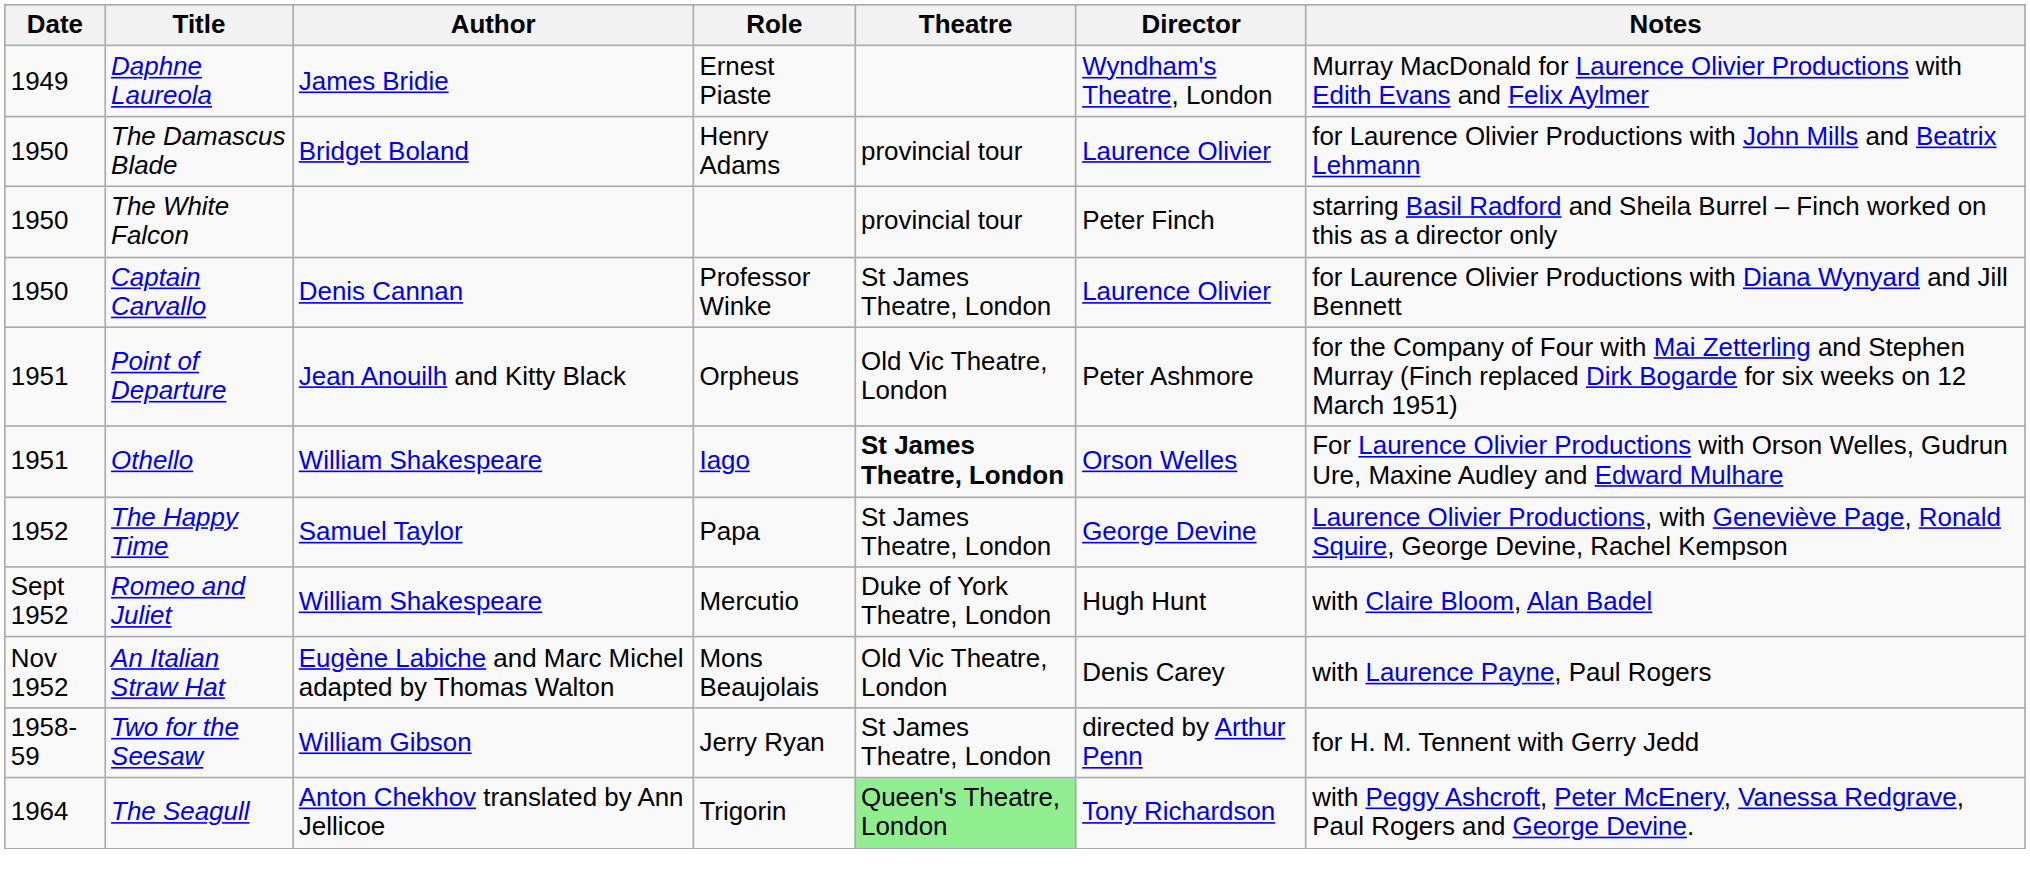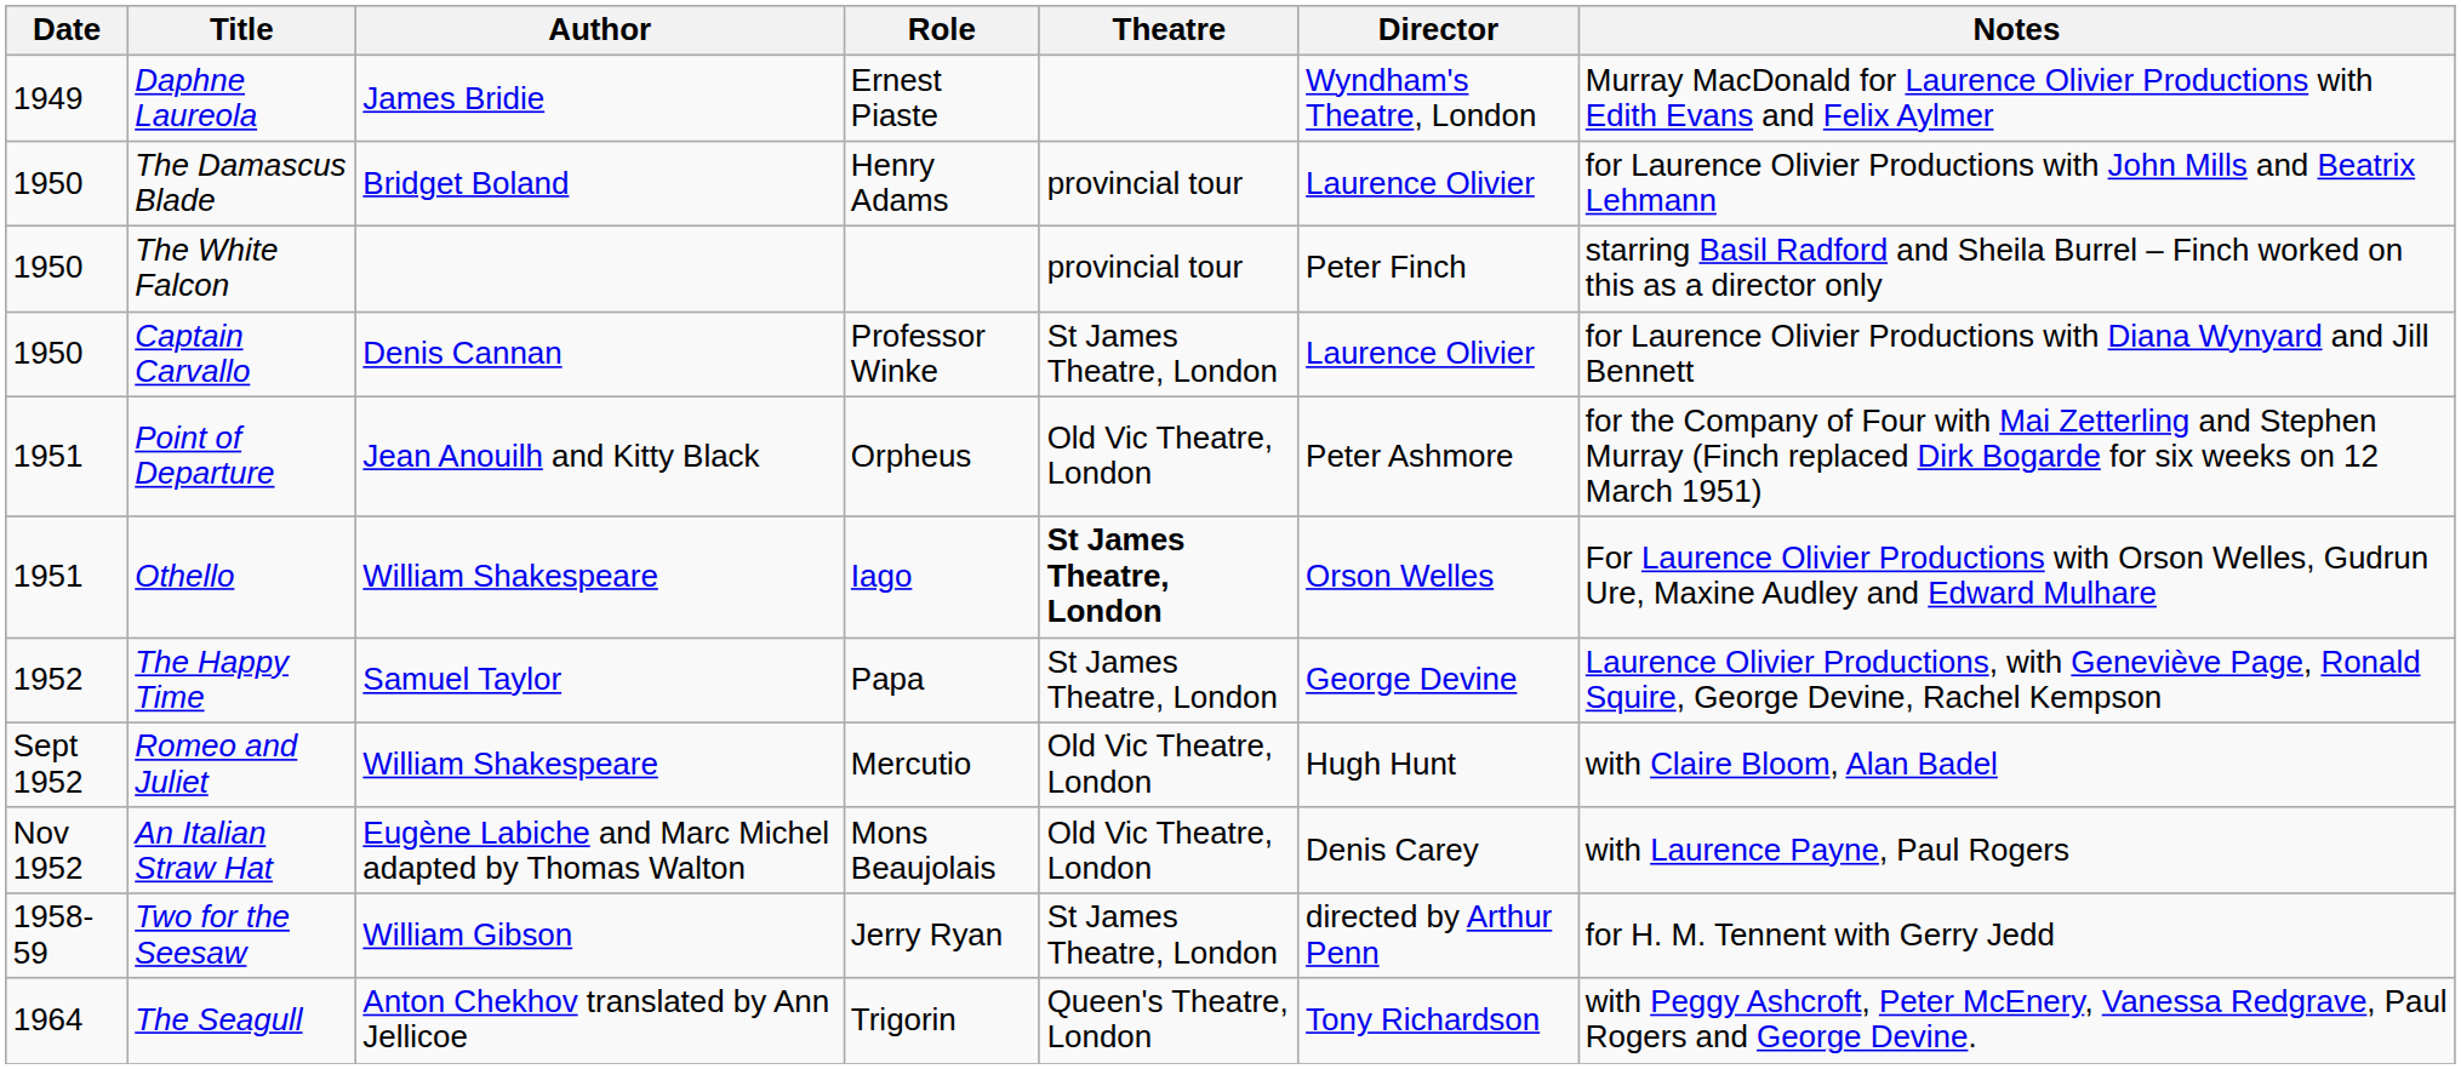 <table class="wikitable">
 <tr>
 <th>Date</th>
 <th>Title</th>
 <th>Author</th>
 <th>Role</th>
 <th>Theatre</th>
 <th>Director</th>
 <th>Notes</th>
 </tr>
 <tr>
 <td>1949</td>
 <td><em><a href='#'>Daphne Laureola</a></em></td>
 <td><a href='#'>James Bridie</a></td>
 <td>Ernest Piaste</td>
 <td></td>
 <td><a href='#'>Wyndham's Theatre</a>, London</td>
 <td>Murray MacDonald for <a href='#'>Laurence Olivier Productions</a> with <a href='#'>Edith Evans</a> and <a href='#'>Felix Aylmer</a></td>
 </tr>
 <tr>
 <td>1950</td>
 <td><em>The Damascus Blade</em></td>
 <td><a href='#'>Bridget Boland</a></td>
 <td>Henry Adams</td>
 <td>provincial tour</td>
 <td><a href='#'>Laurence Olivier</a></td>
 <td>for Laurence Olivier Productions with <a href='#'>John Mills</a> and <a href='#'>Beatrix Lehmann</a></td>
 </tr>
 <tr>
 <td>1950</td>
 <td><em>The White Falcon</em></td>
 <td></td>
 <td></td>
 <td>provincial tour</td>
 <td>Peter Finch</td>
 <td>starring <a href='#'>Basil Radford</a> and Sheila Burrel – Finch worked on this as a director only</td>
 </tr>
 <tr>
 <td>1950</td>
 <td><em><a href='#'>Captain Carvallo</a></em></td>
 <td><a href='#'>Denis Cannan</a></td>
 <td>Professor Winke</td>
 <td>St James Theatre, London</td>
 <td><a href='#'>Laurence Olivier</a></td>
 <td>for Laurence Olivier Productions with <a href='#'>Diana Wynyard</a> and Jill Bennett</td>
 </tr>
 <tr>
 <td>1951</td>
 <td><em><a href='#'>Point of Departure</a></em></td>
 <td><a href='#'>Jean Anouilh</a> and Kitty Black</td>
 <td>Orpheus</td>
 <td>Old Vic Theatre, London</td>
 <td>Peter Ashmore</td>
 <td>for the Company of Four with <a href='#'>Mai Zetterling</a> and Stephen Murray (Finch replaced <a href='#'>Dirk Bogarde</a> for six weeks on 12 March 1951)</td>
 </tr>
 <tr>
 <td>1951</td>
 <td><em><a href='#'>Othello</a></em></td>
 <td><a href='#'>William Shakespeare</a></td>
 <td><a href='#'>Iago</a></td>
 <td><strong>St James Theatre, London</strong></td>
 <td><a href='#'>Orson Welles</a></td>
 <td>For <a href='#'>Laurence Olivier Productions</a> with Orson Welles, Gudrun Ure, Maxine Audley and <a href='#'>Edward Mulhare</a></td>
 </tr>
 <tr>
 <td>1952</td>
 <td><em><a href='#'>The Happy Time</a></em></td>
 <td><a href='#'>Samuel Taylor</a></td>
 <td>Papa</td>
 <td>St James Theatre, London</td>
 <td><a href='#'>George Devine</a></td>
 <td><a href='#'>Laurence Olivier Productions</a>, with <a href='#'>Geneviève Page</a>, <a href='#'>Ronald Squire</a>, George Devine, Rachel Kempson</td>
 </tr>
 <tr>
 <td>Sept 1952</td>
 <td><em><a href='#'>Romeo and Juliet</a></em></td>
 <td><a href='#'>William Shakespeare</a></td>
 <td>Mercutio</td>
-<td>Duke of York Theatre, London</td>
+<td>Old Vic Theatre, London</td>
 <td>Hugh Hunt</td>
 <td>with <a href='#'>Claire Bloom</a>, <a href='#'>Alan Badel</a></td>
 </tr>
 <tr>
 <td>Nov 1952</td>
 <td><em><a href='#'>An Italian Straw Hat</a></em></td>
 <td><a href='#'>Eugène Labiche</a> and Marc Michel adapted by Thomas Walton</td>
 <td>Mons Beaujolais</td>
 <td>Old Vic Theatre, London</td>
 <td>Denis Carey</td>
 <td>with <a href='#'>Laurence Payne</a>, Paul Rogers</td>
 </tr>
 <tr>
 <td>1958-59</td>
 <td><em><a href='#'>Two for the Seesaw</a></em></td>
 <td><a href='#'>William Gibson</a></td>
 <td>Jerry Ryan</td>
 <td>St James Theatre, London</td>
 <td>directed by <a href='#'>Arthur Penn</a></td>
 <td>for H. M. Tennent with Gerry Jedd</td>
 </tr>
 <tr>
 <td>1964</td>
 <td><em><a href='#'>The Seagull</a></em></td>
 <td><a href='#'>Anton Chekhov</a> translated by Ann Jellicoe</td>
 <td>Trigorin</td>
-<td style="background: lightgreen;">Queen's Theatre, London</td>
+<td>Queen's Theatre, London</td>
 <td><a href='#'>Tony Richardson</a></td>
 <td>with <a href='#'>Peggy Ashcroft</a>, <a href='#'>Peter McEnery</a>, <a href='#'>Vanessa Redgrave</a>, Paul Rogers and <a href='#'>George Devine</a>.</td>
 </tr>
 </table>
